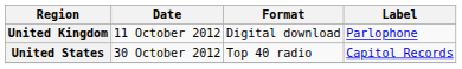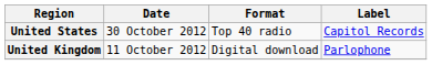 <table class="wikitable sortable plainrowheaders">
 <tr>
 <th scope="col">Region</th>
 <th scope="col">Date</th>
 <th scope="col">Format</th>
 <th scope="col">Label</th>
 </tr>
 <tr>
+<th scope="row">United States</th>
+<td>30 October 2012</td>
+<td>Top 40 radio</td>
+<td><a href='#'>Capitol Records</a></td>
+</tr>
+<tr>
 <th scope="row">United Kingdom</th>
 <td>11 October 2012</td>
 <td>Digital download</td>
 <td><a href='#'>Parlophone</a></td>
 </tr>
 <tr>
-<th scope="row">United States</th>
-<td>30 October 2012</td>
-<td>Top 40 radio</td>
-<td><a href='#'>Capitol Records</a></td>
-</tr>
-<tr>
 </tr>
 </table>
